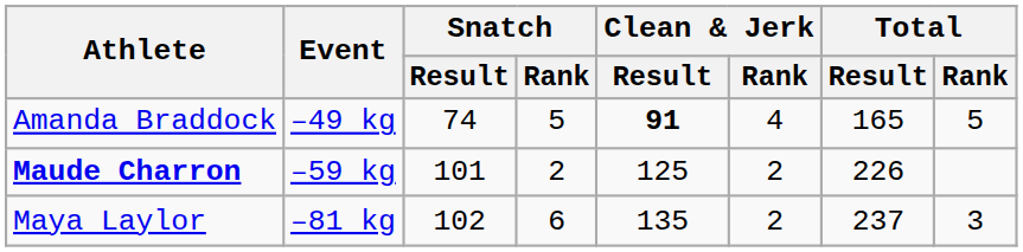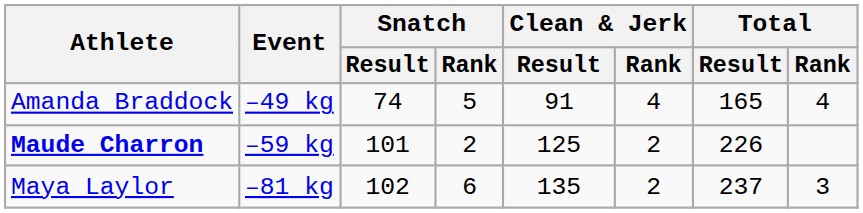 <table class=wikitable style=font-size:90%;text-align:center>
 <tr>
 <th rowspan=2>Athlete</th>
 <th rowspan=2>Event</th>
 <th colspan=2>Snatch</th>
 <th colspan=2>Clean & Jerk</th>
 <th colspan=2>Total</th>
 </tr>
 <tr style="font-size:95%">
 <th>Result</th>
 <th>Rank</th>
 <th>Result</th>
 <th>Rank</th>
 <th>Result</th>
 <th>Rank</th>
 </tr>
 <tr>
 <td align=left><a href='#'>Amanda Braddock</a></td>
 <td align=left><a href='#'>–49 kg</a></td>
 <td>74</td>
 <td>5</td>
-<td><strong>91</strong></td>
+<td>91</td>
 <td>4</td>
 <td>165</td>
-<td>5</td>
+<td>4</td>
 </tr>
 <tr>
 <td align=left><strong><a href='#'>Maude Charron</a></strong></td>
 <td align=left><a href='#'>–59 kg</a></td>
 <td>101</td>
 <td>2</td>
 <td>125</td>
 <td>2</td>
 <td>226</td>
 <td></td>
 </tr>
 <tr>
 <td align=left><a href='#'>Maya Laylor</a></td>
 <td align=left><a href='#'>–81 kg</a></td>
 <td>102</td>
 <td>6</td>
 <td>135</td>
 <td>2</td>
 <td>237</td>
 <td>3</td>
 </tr>
 </table>
